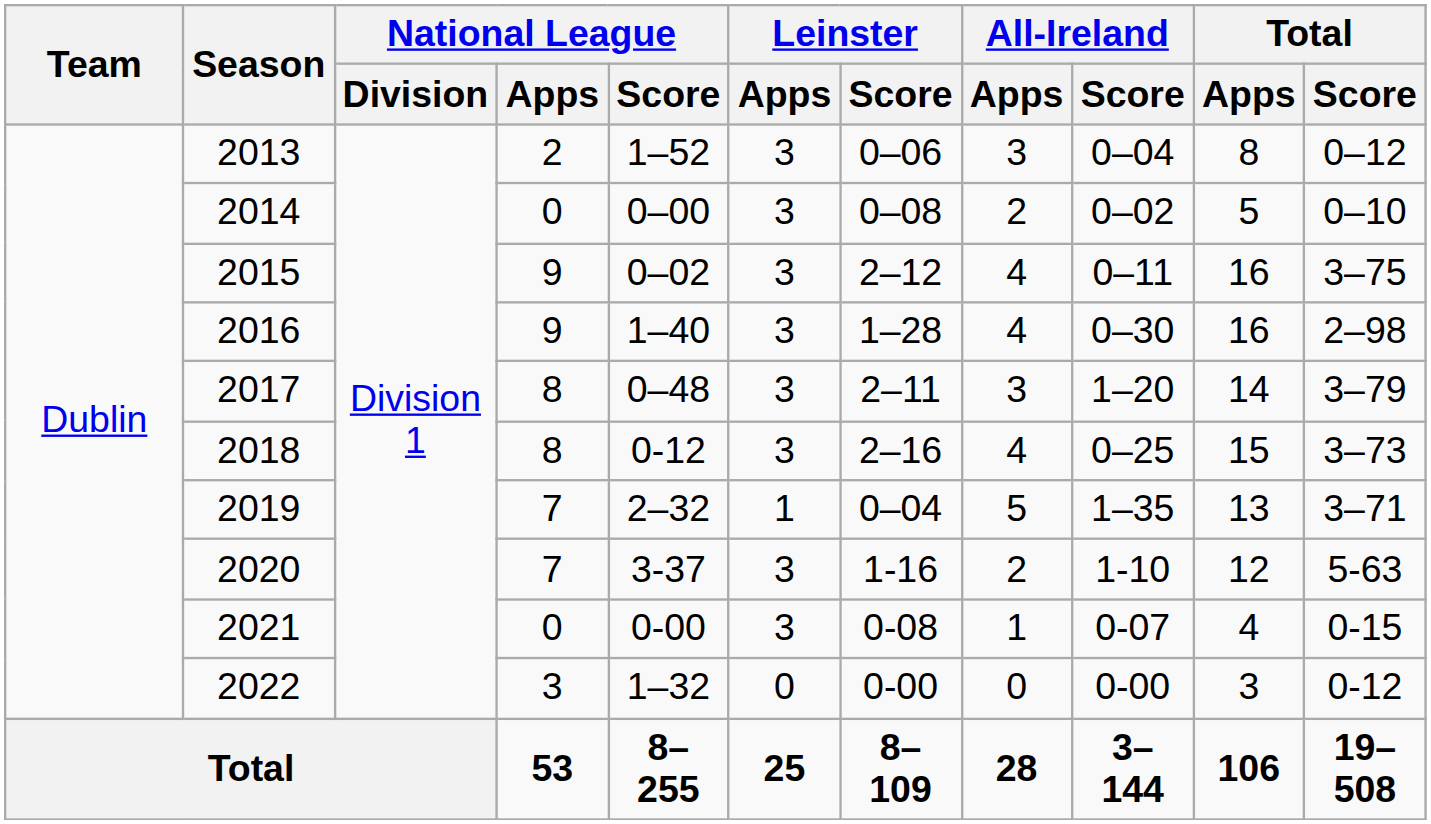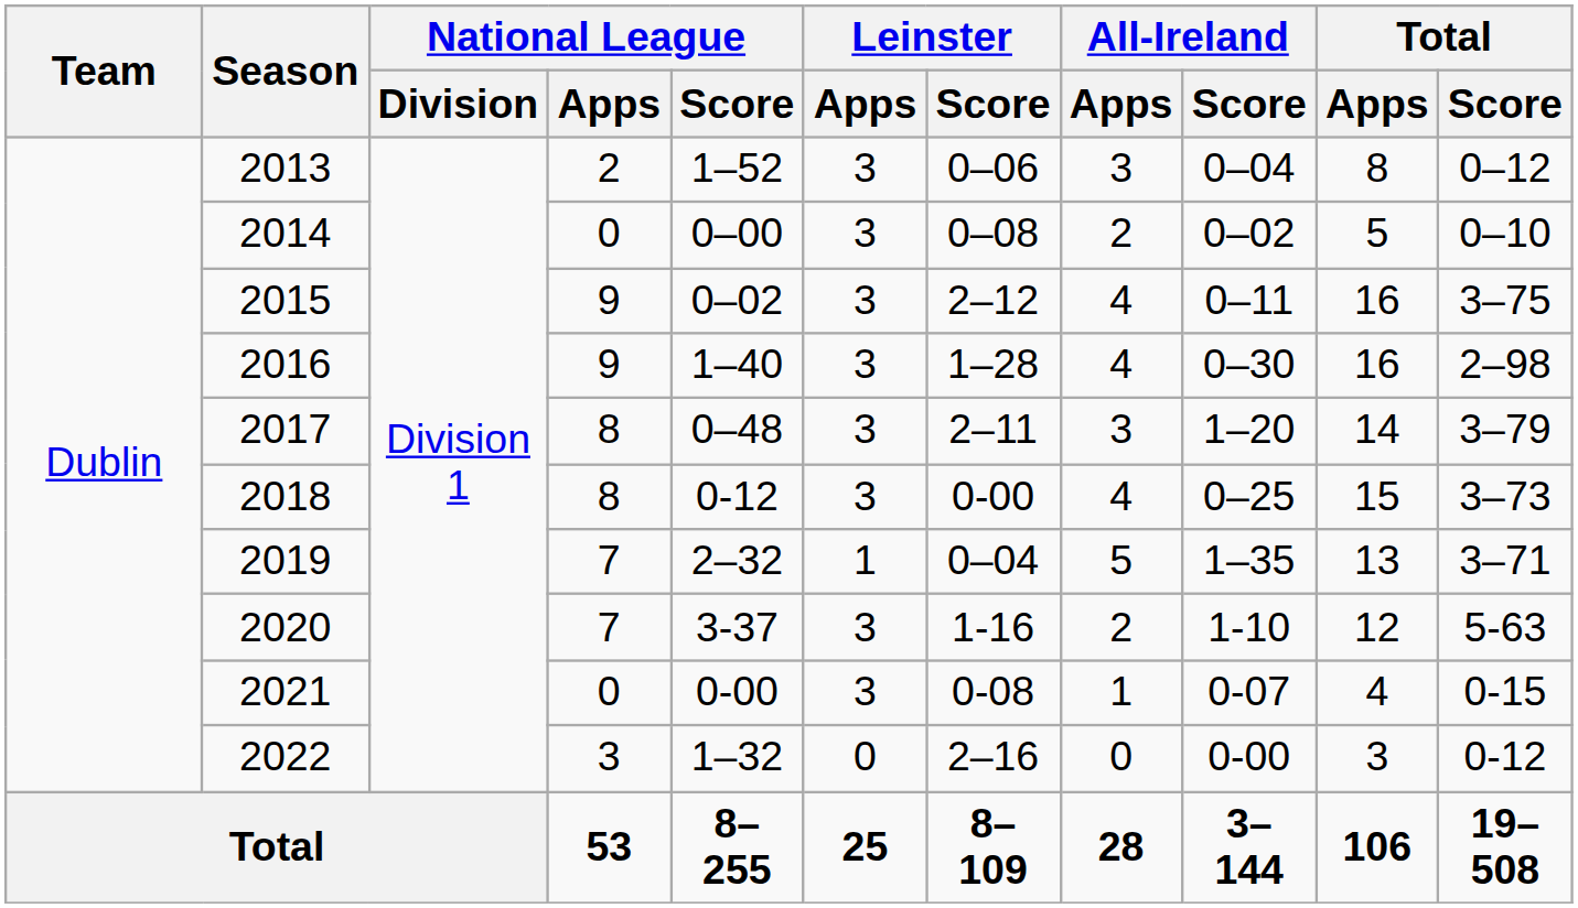 <table class="wikitable" style="text-align:center">
 <tr>
 <th rowspan=2 style="width: 100pt">Team</th>
 <th rowspan=2>Season</th>
 <th colspan=3><a href='#'>National League</a></th>
 <th colspan=2><a href='#'>Leinster</a></th>
 <th colspan=2><a href='#'>All-Ireland</a></th>
 <th colspan=2>Total</th>
 </tr>
 <tr>
 <th>Division</th>
 <th>Apps</th>
 <th>Score</th>
 <th>Apps</th>
 <th>Score</th>
 <th>Apps</th>
 <th>Score</th>
 <th>Apps</th>
 <th>Score</th>
 </tr>
 <tr>
 <td rowspan=10><a href='#'>Dublin</a></td>
 <td>2013</td>
 <td rowspan=10><a href='#'>Division 1</a></td>
 <td>2</td>
 <td>1–52</td>
 <td>3</td>
 <td>0–06</td>
 <td>3</td>
 <td>0–04</td>
 <td>8</td>
 <td>0–12</td>
 </tr>
 <tr>
 <td>2014</td>
 <td>0</td>
 <td>0–00</td>
 <td>3</td>
 <td>0–08</td>
 <td>2</td>
 <td>0–02</td>
 <td>5</td>
 <td>0–10</td>
 </tr>
 <tr>
 <td>2015</td>
 <td>9</td>
 <td>0–02</td>
 <td>3</td>
 <td>2–12</td>
 <td>4</td>
 <td>0–11</td>
 <td>16</td>
 <td>3–75</td>
 </tr>
 <tr>
 <td>2016</td>
 <td>9</td>
 <td>1–40</td>
 <td>3</td>
 <td>1–28</td>
 <td>4</td>
 <td>0–30</td>
 <td>16</td>
 <td>2–98</td>
 </tr>
 <tr>
 <td>2017</td>
 <td>8</td>
 <td>0–48</td>
 <td>3</td>
 <td>2–11</td>
 <td>3</td>
 <td>1–20</td>
 <td>14</td>
 <td>3–79</td>
 </tr>
 <tr>
 <td>2018</td>
 <td>8</td>
 <td>0-12</td>
 <td>3</td>
-<td>2–16</td>
+<td>0-00</td>
 <td>4</td>
 <td>0–25</td>
 <td>15</td>
 <td>3–73</td>
 </tr>
 <tr>
 <td>2019</td>
 <td>7</td>
 <td>2–32</td>
 <td>1</td>
 <td>0–04</td>
 <td>5</td>
 <td>1–35</td>
 <td>13</td>
 <td>3–71</td>
 </tr>
 <tr>
 <td>2020</td>
 <td>7</td>
 <td>3-37</td>
 <td>3</td>
 <td>1-16</td>
 <td>2</td>
 <td>1-10</td>
 <td>12</td>
 <td>5-63</td>
 </tr>
 <tr>
 <td>2021</td>
 <td>0</td>
 <td>0-00</td>
 <td>3</td>
 <td>0-08</td>
 <td>1</td>
 <td>0-07</td>
 <td>4</td>
 <td>0-15</td>
 </tr>
 <tr>
 <td>2022</td>
 <td>3</td>
 <td>1–32</td>
 <td>0</td>
-<td>0-00</td>
+<td>2–16</td>
 <td>0</td>
 <td>0-00</td>
 <td>3</td>
 <td>0-12</td>
 </tr>
 <tr>
 <th colspan=3>Total</th>
 <td><strong>53</strong></td>
 <td><strong>8–255</strong></td>
 <td><strong>25</strong></td>
 <td><strong>8–109</strong></td>
 <td><strong>28</strong></td>
 <td><strong>3–144</strong></td>
 <td><strong>106</strong></td>
 <td><strong>19–508</strong></td>
 </tr>
 </table>
